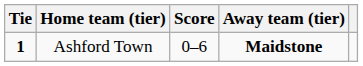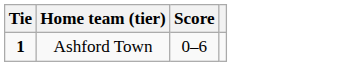 <table class="wikitable" style="text-align:center; font-size:85%">
 <tr>
 <th>Tie</th>
 <th>Home team (tier)</th>
 <th>Score</th>
-<th>Away team (tier)</th>
 <th></th>
 </tr>
 <tr>
 <td align="center"><strong>1</strong></td>
 <td>Ashford Town</td>
 <td align="center">0–6</td>
-<td><strong>Maidstone</strong></td>
 <td></td>
 </tr>
 </table>
